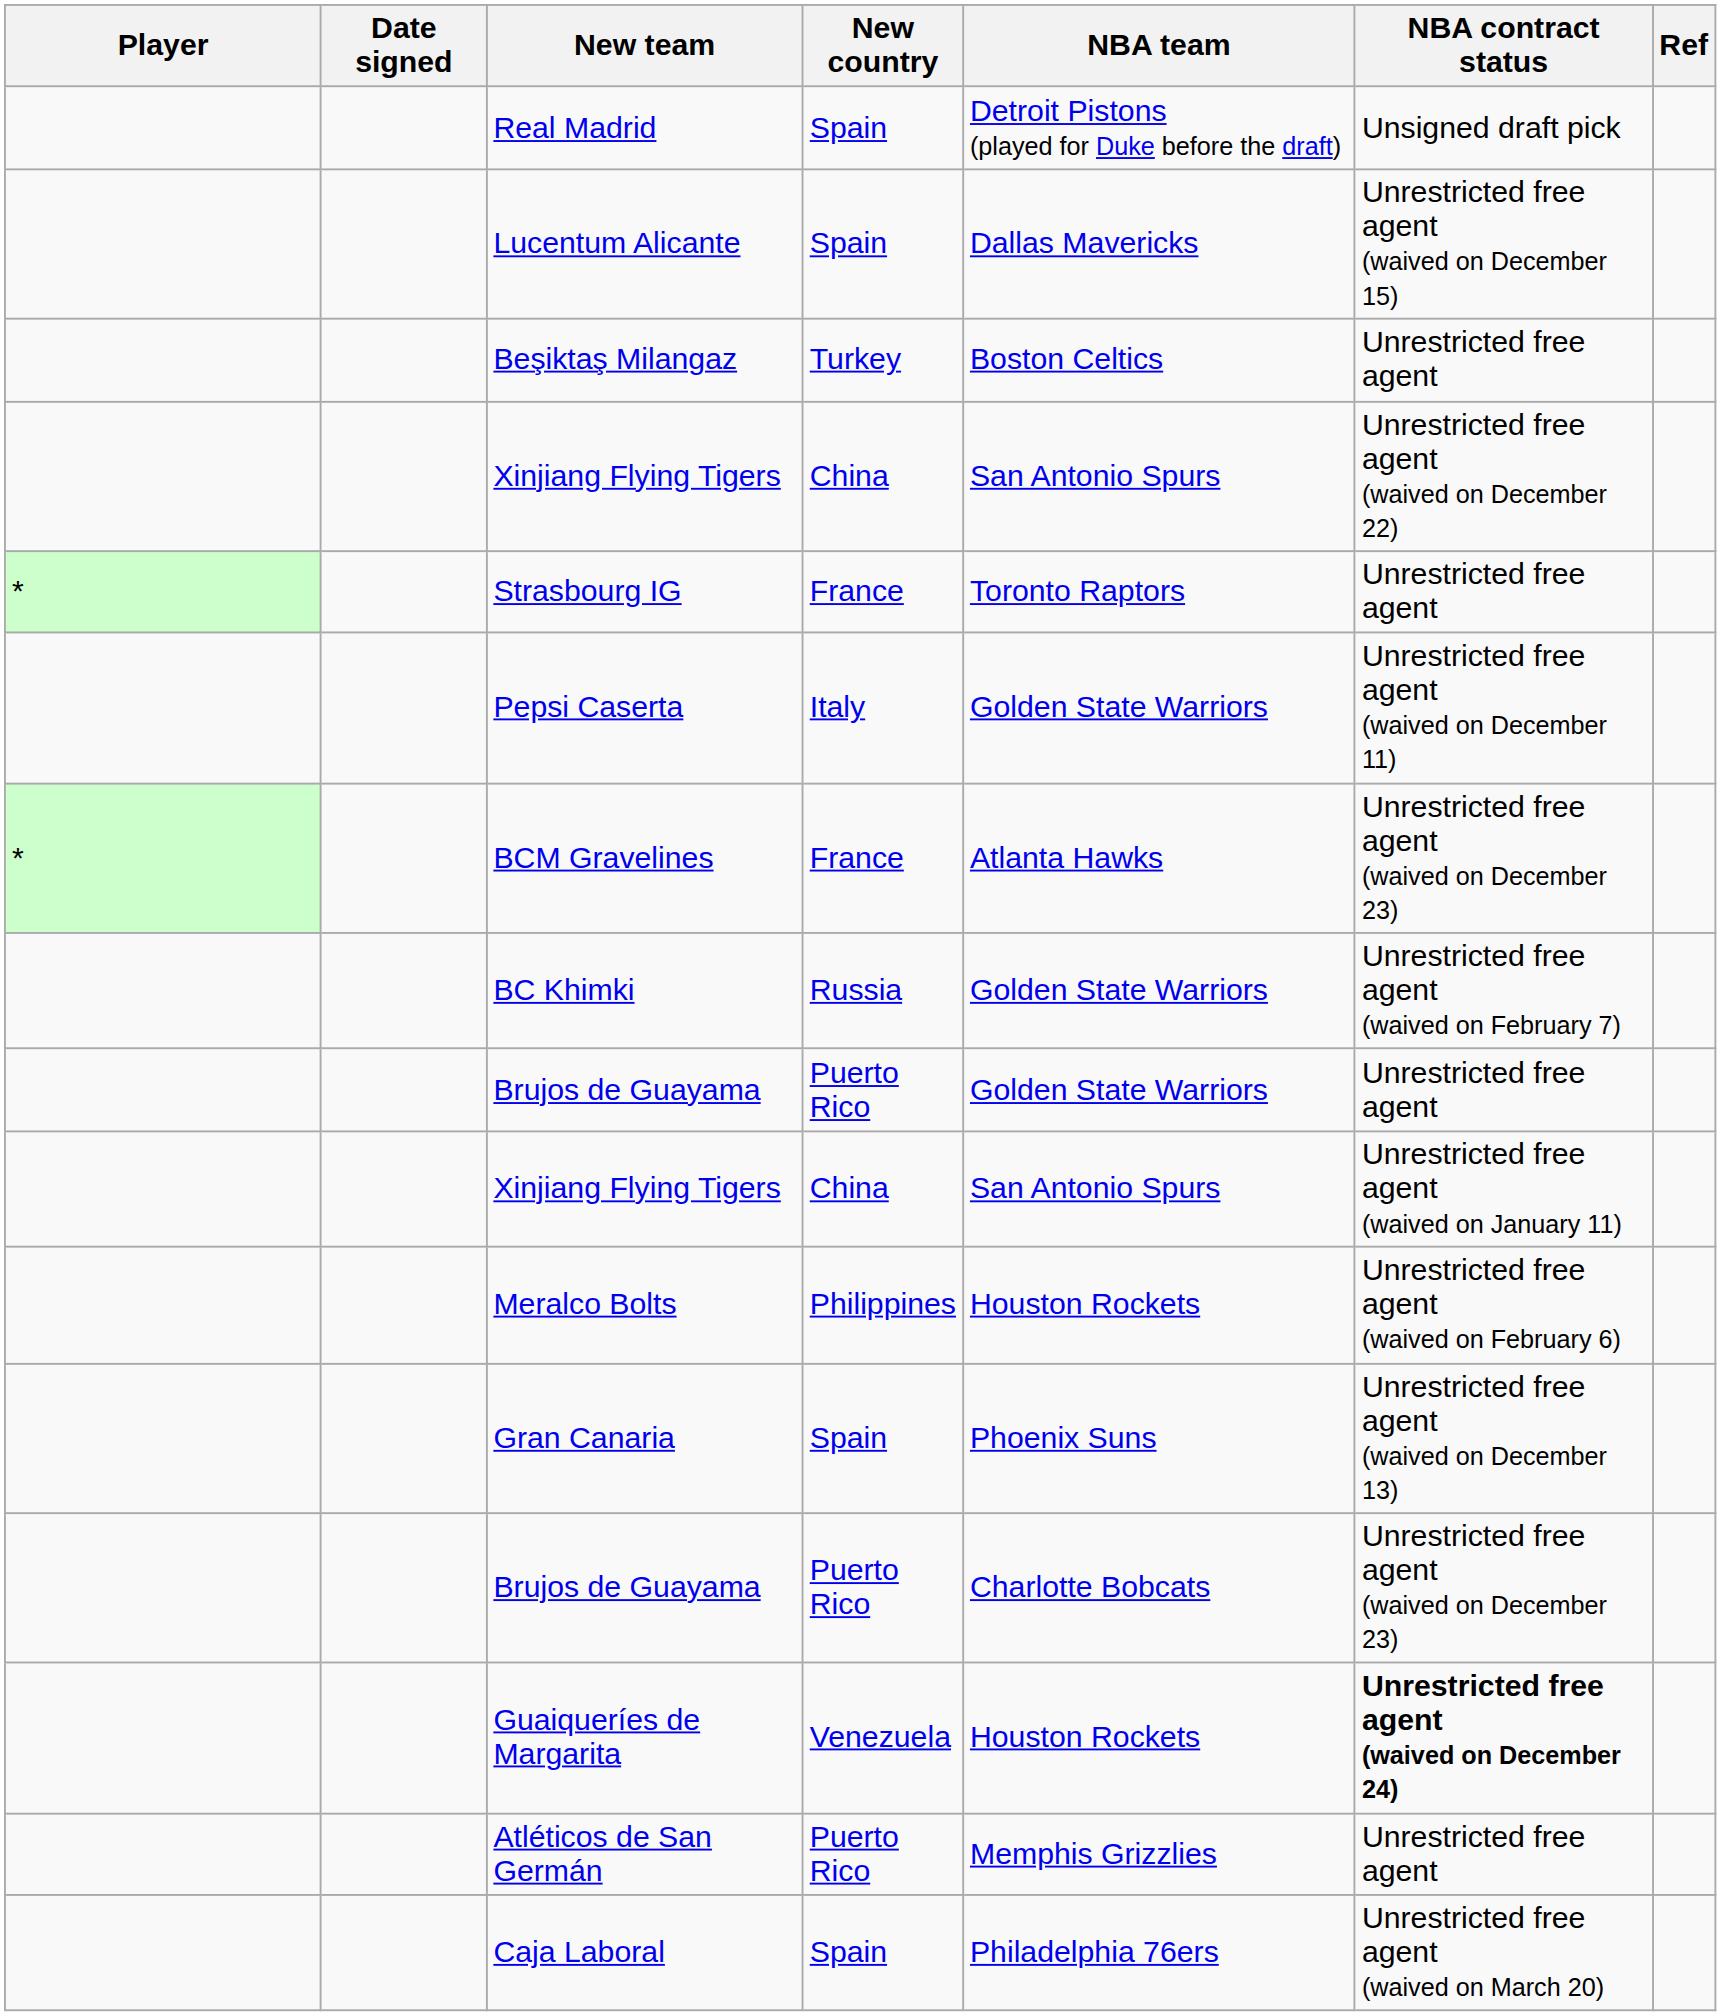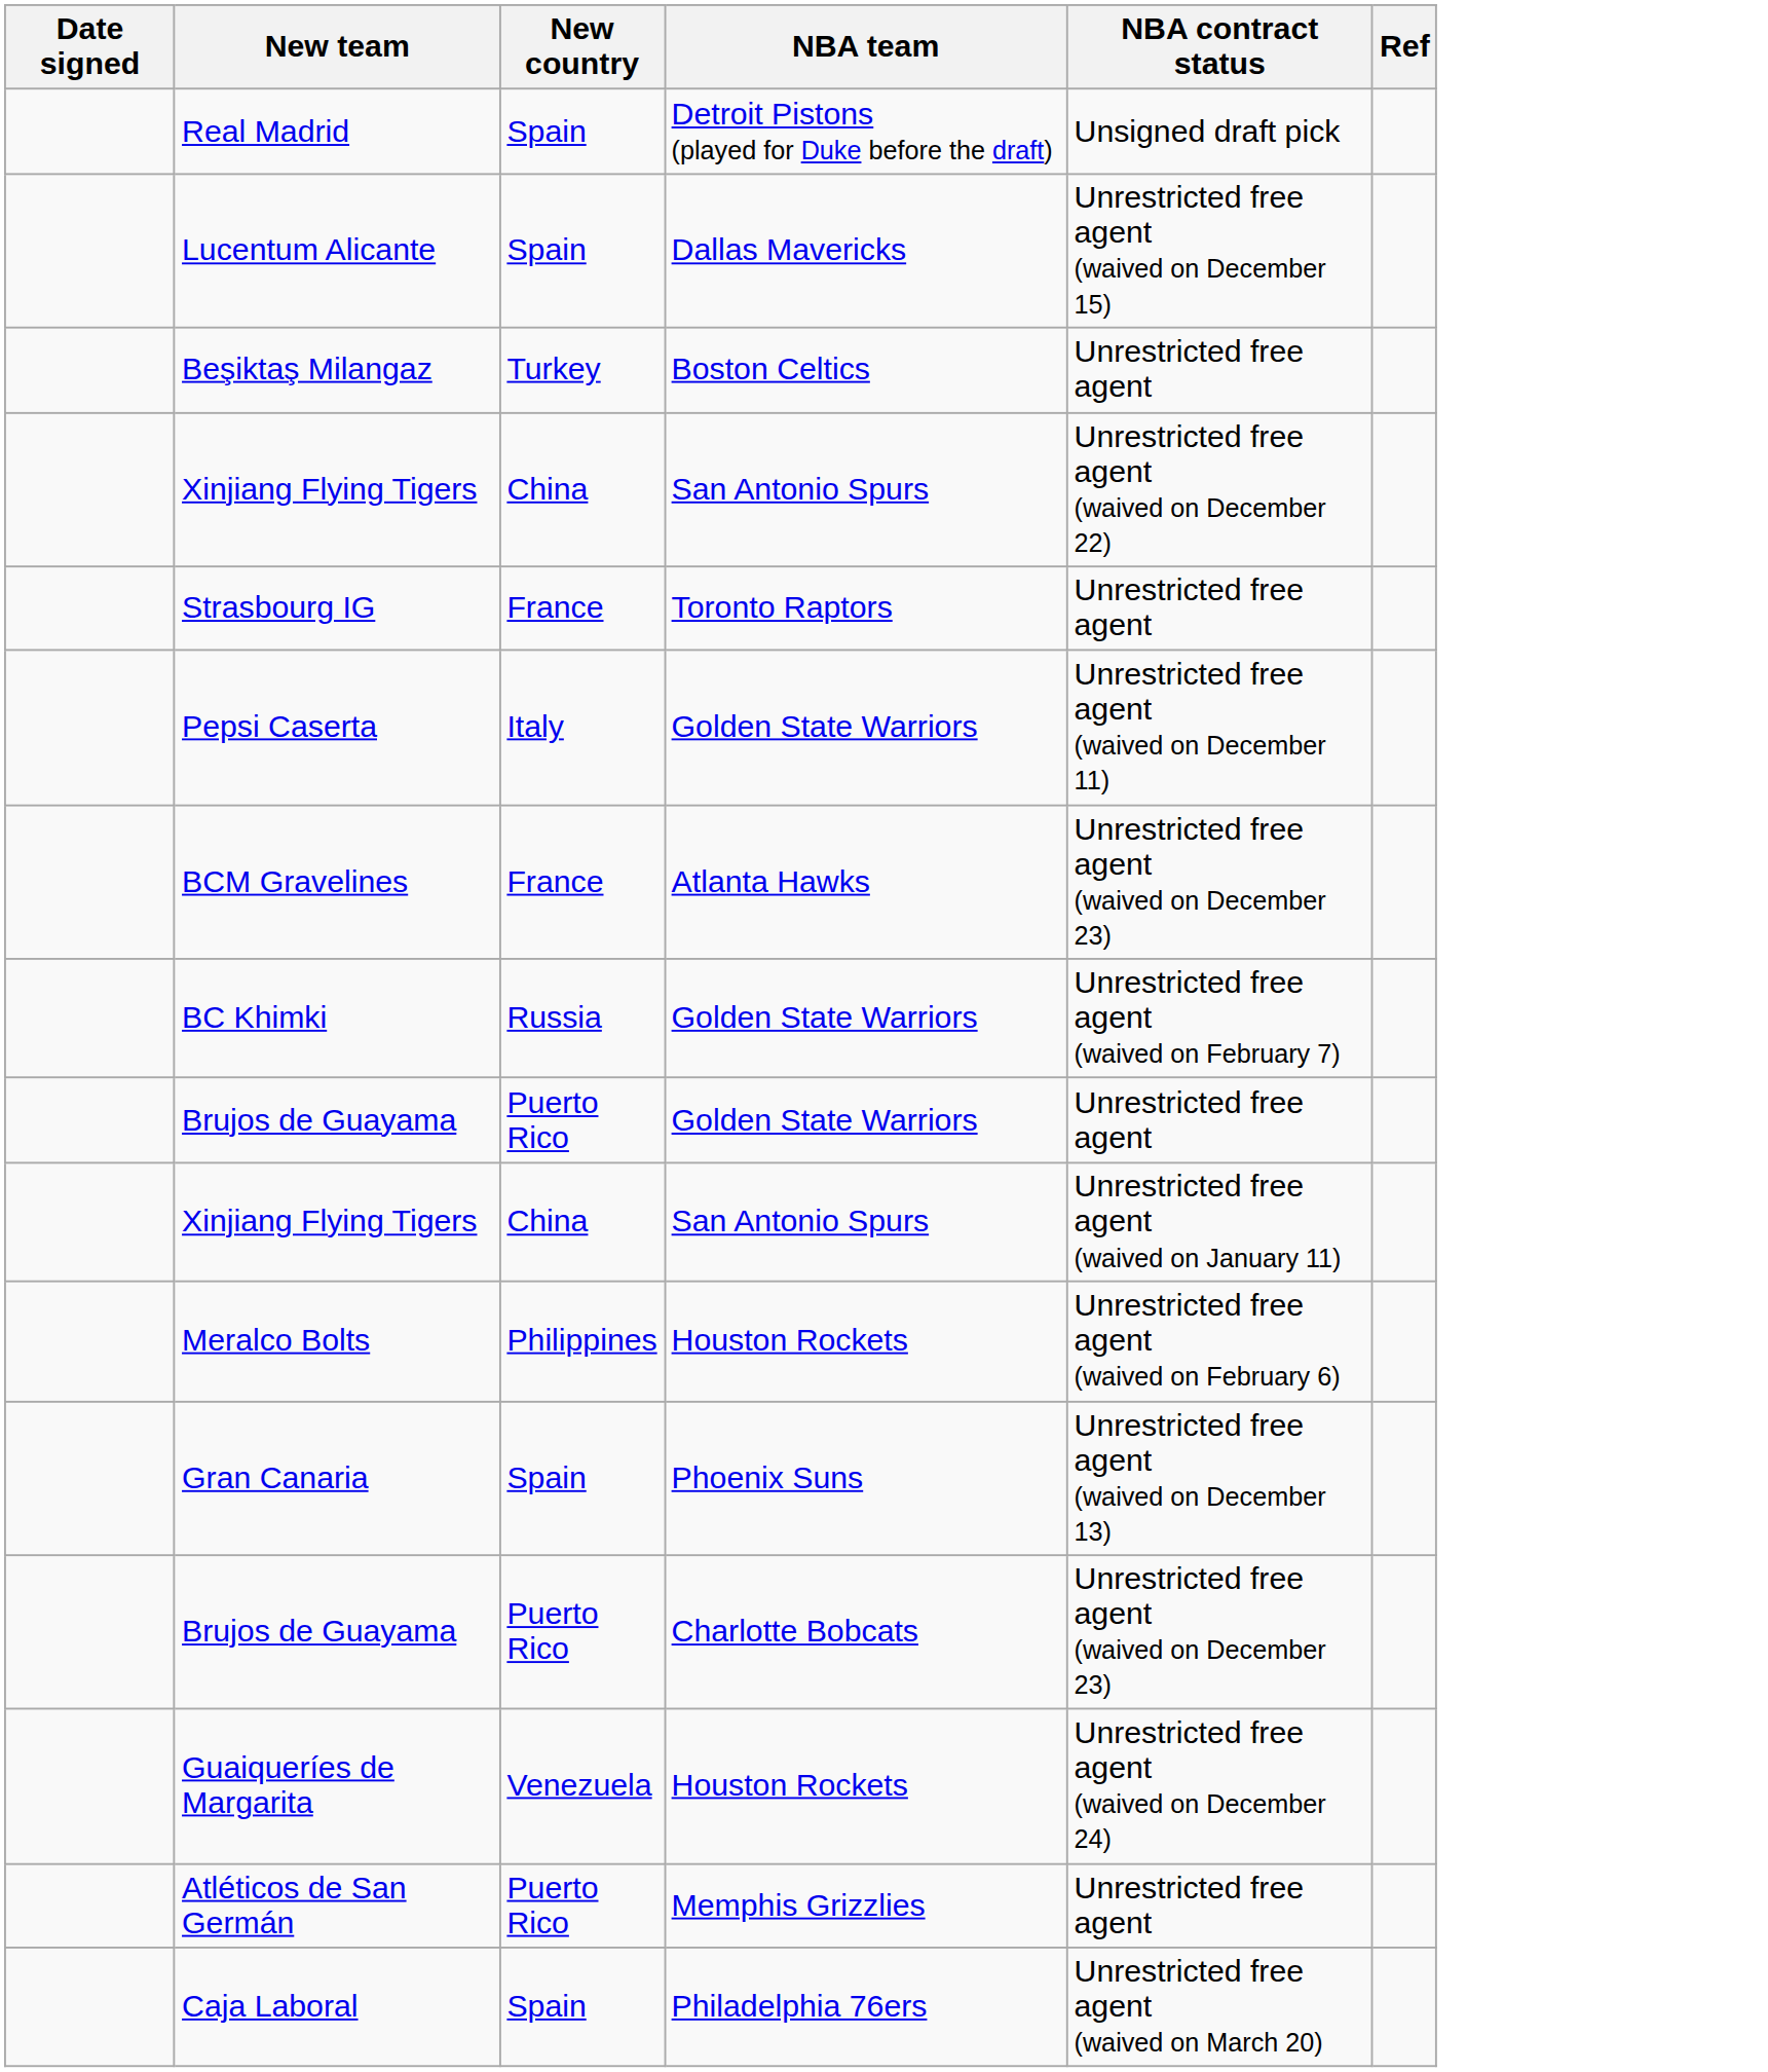 <table class="wikitable sortable" style="text-align:left">
 <tr>
-<th style="width:160px">Player</th>
 <th style="width:80px">Date signed</th>
 <th style="width:160px">New team</th>
 <th style="width:60px">New country</th>
 <th style="width:200px">NBA team</th>
 <th style="width:150px">NBA contract status</th>
 <th class="unsortable">Ref</th>
 </tr>
 <tr>
-<td></td>
 <td align=center></td>
 <td><a href='#'>Real Madrid</a></td>
 <td><a href='#'>Spain</a></td>
 <td><a href='#'>Detroit Pistons</a><br><small>(played for <a href='#'>Duke</a> before the <a href='#'>draft</a>)</small></td>
 <td>Unsigned draft pick</td>
 <td align=center></td>
 </tr>
 <tr>
-<td></td>
 <td align=center></td>
 <td><a href='#'>Lucentum Alicante</a></td>
 <td><a href='#'>Spain</a></td>
 <td><a href='#'>Dallas Mavericks</a></td>
 <td>Unrestricted free agent<br><small>(waived on December 15)</small></td>
 <td align=center></td>
 </tr>
 <tr>
-<td></td>
 <td align=center></td>
 <td><a href='#'>Beşiktaş Milangaz</a></td>
 <td><a href='#'>Turkey</a></td>
 <td><a href='#'>Boston Celtics</a></td>
 <td>Unrestricted free agent</td>
 <td align=center></td>
 </tr>
 <tr>
-<td></td>
 <td align=center></td>
 <td><a href='#'>Xinjiang Flying Tigers</a></td>
 <td><a href='#'>China</a></td>
 <td><a href='#'>San Antonio Spurs</a></td>
 <td>Unrestricted free agent<br><small>(waived on December 22)</small></td>
 <td align=center></td>
 </tr>
 <tr>
-<td style="background:#cfc;">*</td>
 <td align=center></td>
 <td><a href='#'>Strasbourg IG</a></td>
 <td><a href='#'>France</a></td>
 <td><a href='#'>Toronto Raptors</a></td>
 <td>Unrestricted free agent</td>
 <td align=center></td>
 </tr>
 <tr>
-<td></td>
 <td align=center></td>
 <td><a href='#'>Pepsi Caserta</a></td>
 <td><a href='#'>Italy</a></td>
 <td><a href='#'>Golden State Warriors</a></td>
 <td>Unrestricted free agent<br><small>(waived on December 11)</small></td>
 <td align=center></td>
 </tr>
 <tr>
-<td style="background:#cfc;">*</td>
 <td align=center></td>
 <td><a href='#'>BCM Gravelines</a></td>
 <td><a href='#'>France</a></td>
 <td><a href='#'>Atlanta Hawks</a></td>
 <td>Unrestricted free agent<br><small>(waived on December 23)</small></td>
 <td align=center></td>
 </tr>
 <tr>
-<td></td>
 <td align=center></td>
 <td><a href='#'>BC Khimki</a></td>
 <td><a href='#'>Russia</a></td>
 <td><a href='#'>Golden State Warriors</a></td>
 <td>Unrestricted free agent<br><small>(waived on February 7)</small></td>
 <td align=center></td>
 </tr>
 <tr>
-<td align=left></td>
 <td align=center></td>
 <td><a href='#'>Brujos de Guayama</a></td>
 <td><a href='#'>Puerto Rico</a></td>
 <td><a href='#'>Golden State Warriors</a></td>
 <td>Unrestricted free agent</td>
 <td align=center></td>
 </tr>
 <tr>
-<td></td>
 <td align=center></td>
 <td><a href='#'>Xinjiang Flying Tigers</a></td>
 <td><a href='#'>China</a></td>
 <td><a href='#'>San Antonio Spurs</a></td>
 <td>Unrestricted free agent<br><small>(waived on January 11)</small></td>
 <td align=center></td>
 </tr>
 <tr>
-<td align=left></td>
 <td align=center></td>
 <td><a href='#'>Meralco Bolts</a></td>
 <td><a href='#'>Philippines</a></td>
 <td><a href='#'>Houston Rockets</a></td>
 <td>Unrestricted free agent<br><small>(waived on February 6)</small></td>
 <td align=center></td>
 </tr>
 <tr>
-<td align=left></td>
 <td align=center></td>
 <td><a href='#'>Gran Canaria</a></td>
 <td><a href='#'>Spain</a></td>
 <td><a href='#'>Phoenix Suns</a></td>
 <td>Unrestricted free agent<br><small>(waived on December 13)</small></td>
 <td align=center></td>
 </tr>
 <tr>
-<td align=left></td>
 <td align=center></td>
 <td><a href='#'>Brujos de Guayama</a></td>
 <td><a href='#'>Puerto Rico</a></td>
 <td><a href='#'>Charlotte Bobcats</a></td>
 <td>Unrestricted free agent<br><small>(waived on December 23)</small></td>
 <td align=center></td>
 </tr>
 <tr>
-<td align=left></td>
 <td align=center></td>
 <td><a href='#'>Guaiqueríes de Margarita</a></td>
 <td><a href='#'>Venezuela</a></td>
 <td><a href='#'>Houston Rockets</a></td>
-<td><strong>Unrestricted free agent<br><small>(waived on December 24)</small></strong></td>
+<td>Unrestricted free agent<br><small>(waived on December 24)</small></td>
 <td align=center></td>
 </tr>
 <tr>
-<td align=left></td>
 <td align=center></td>
 <td><a href='#'>Atléticos de San Germán</a></td>
 <td><a href='#'>Puerto Rico</a></td>
 <td><a href='#'>Memphis Grizzlies</a></td>
 <td>Unrestricted free agent</td>
 <td align=center></td>
 </tr>
 <tr>
-<td align=left></td>
 <td align=center></td>
 <td><a href='#'>Caja Laboral</a></td>
 <td><a href='#'>Spain</a></td>
 <td><a href='#'>Philadelphia 76ers</a></td>
 <td>Unrestricted free agent<br><small>(waived on March 20)</small></td>
 <td align=center></td>
 </tr>
 </table>
